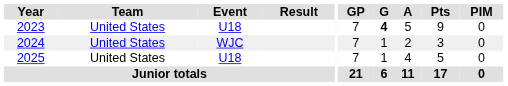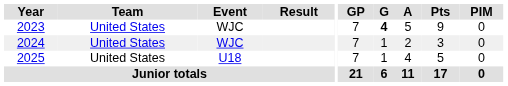 <table border="0" cellpadding="1" cellspacing="0" ID="Table3" style="text-align:center; width:40em;">
 <tr bgcolor="#e0e0e0">
 <th>Year</th>
 <th>Team</th>
 <th>Event</th>
 <th>Result</th>
 <th rowspan="99" bgcolor="#ffffff"></th>
 <th>GP</th>
 <th>G</th>
 <th>A</th>
 <th>Pts</th>
 <th>PIM</th>
 </tr>
 <tr>
 <td><a href='#'>2023</a></td>
 <td><a href='#'>United States</a></td>
-<td><a href='#'>U18</a></td>
+<td>WJC</td>
 <td></td>
 <td>7</td>
 <td><strong>4</strong></td>
 <td>5</td>
 <td>9</td>
 <td>0</td>
 </tr>
 <tr bgcolor="#f0f0f0">
 <td><a href='#'>2024</a></td>
 <td><a href='#'>United States</a></td>
 <td><a href='#'>WJC</a></td>
 <td></td>
 <td>7</td>
 <td>1</td>
 <td>2</td>
 <td>3</td>
 <td>0</td>
 </tr>
 <tr>
 <td><a href='#'>2025</a></td>
 <td>United States</td>
 <td><a href='#'>U18</a></td>
 <td></td>
 <td>7</td>
 <td>1</td>
 <td>4</td>
 <td>5</td>
 <td>0</td>
 </tr>
 <tr bgcolor="#e0e0e0">
 <th colspan="4">Junior totals</th>
 <th>21</th>
 <th>6</th>
 <th>11</th>
 <th>17</th>
 <th>0</th>
 </tr>
 </table>
